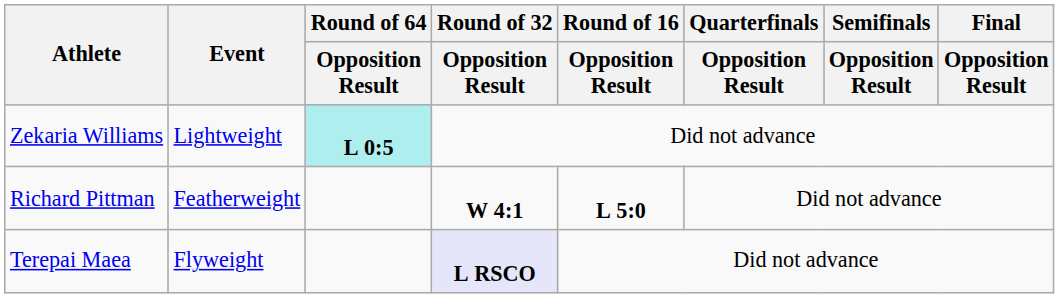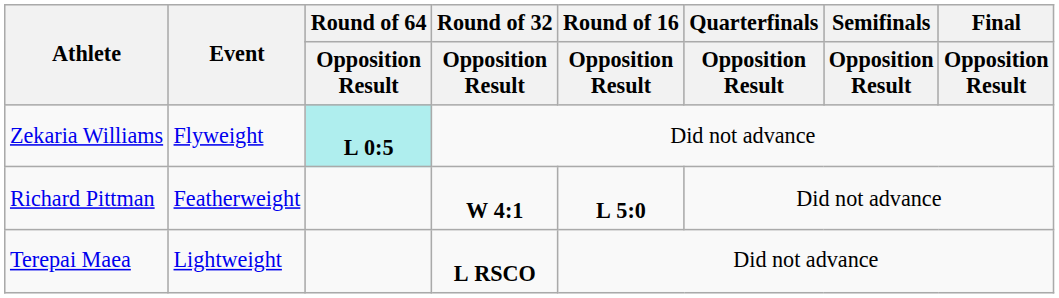 <table class="wikitable" style="font-size:90%">
 <tr>
 <th rowspan="2">Athlete</th>
 <th rowspan="2">Event</th>
 <th>Round of 64</th>
 <th>Round of 32</th>
 <th>Round of 16</th>
 <th>Quarterfinals</th>
 <th>Semifinals</th>
 <th>Final</th>
 </tr>
 <tr>
 <th>Opposition<br>Result</th>
 <th>Opposition<br>Result</th>
 <th>Opposition<br>Result</th>
 <th>Opposition<br>Result</th>
 <th>Opposition<br>Result</th>
 <th>Opposition<br>Result</th>
 </tr>
 <tr>
 <td><a href='#'>Zekaria Williams</a></td>
-<td><a href='#'>Lightweight</a></td>
+<td><a href='#'>Flyweight</a></td>
 <td align=center style="background: paleturquoise;"><br><strong>L</strong> <strong>0:5</strong></td>
 <td align=center colspan="8">Did not advance</td>
 </tr>
 <tr>
 <td><a href='#'>Richard Pittman</a></td>
 <td><a href='#'>Featherweight</a></td>
 <td></td>
 <td align=center><br><strong>W</strong> <strong>4:1</strong></td>
 <td align=center><br><strong>L</strong> <strong>5:0</strong></td>
 <td align=center colspan="3">Did not advance</td>
 </tr>
 <tr>
 <td><a href='#'>Terepai Maea</a></td>
-<td><a href='#'>Flyweight</a></td>
+<td><a href='#'>Lightweight</a></td>
 <td></td>
-<td align=center style="background: lavender;"><br><strong>L</strong> <strong>RSCO</strong></td>
+<td align=center><br><strong>L</strong> <strong>RSCO</strong></td>
 <td align=center colspan="4">Did not advance</td>
 </tr>
 </table>
